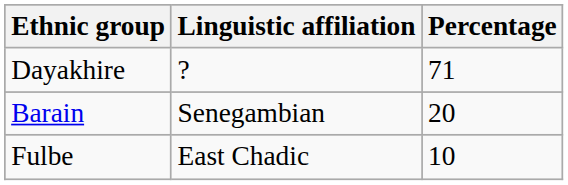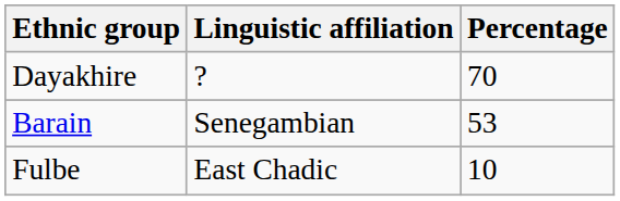 <table class="wikitable">
 <tr>
 <th>Ethnic group</th>
 <th>Linguistic affiliation</th>
 <th>Percentage</th>
 </tr>
 <tr>
 <td>Dayakhire</td>
 <td>?</td>
-<td>71</td>
+<td>70</td>
 </tr>
 <tr>
 <td><a href='#'>Barain</a></td>
 <td>Senegambian</td>
-<td>20</td>
+<td>53</td>
 </tr>
 <tr>
 <td>Fulbe</td>
 <td>East Chadic</td>
 <td>10</td>
 </tr>
 </table>
